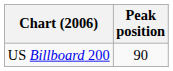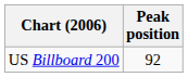 <table class="wikitable">
 <tr>
 <th>Chart (2006)</th>
 <th>Peak<br>position</th>
 </tr>
 <tr>
 <td>US <a href='#'><em>Billboard</em> 200</a></td>
-<td align="center">90</td>
+<td align="center">92</td>
 </tr>
 </table>
